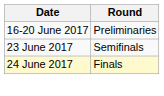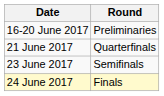 <table class="wikitable">
 <tr>
 <th>Date</th>
 <th>Round</th>
 </tr>
 <tr>
 <td>16-20 June 2017</td>
 <td>Preliminaries</td>
 </tr>
 <tr>
+<td>21 June 2017</td>
+<td>Quarterfinals</td>
+</tr>
+<tr>
 <td>23 June 2017</td>
 <td>Semifinals</td>
 </tr>
 <tr bgcolor=lemonchiffon>
 <td>24 June 2017</td>
 <td>Finals</td>
 </tr>
 </table>
